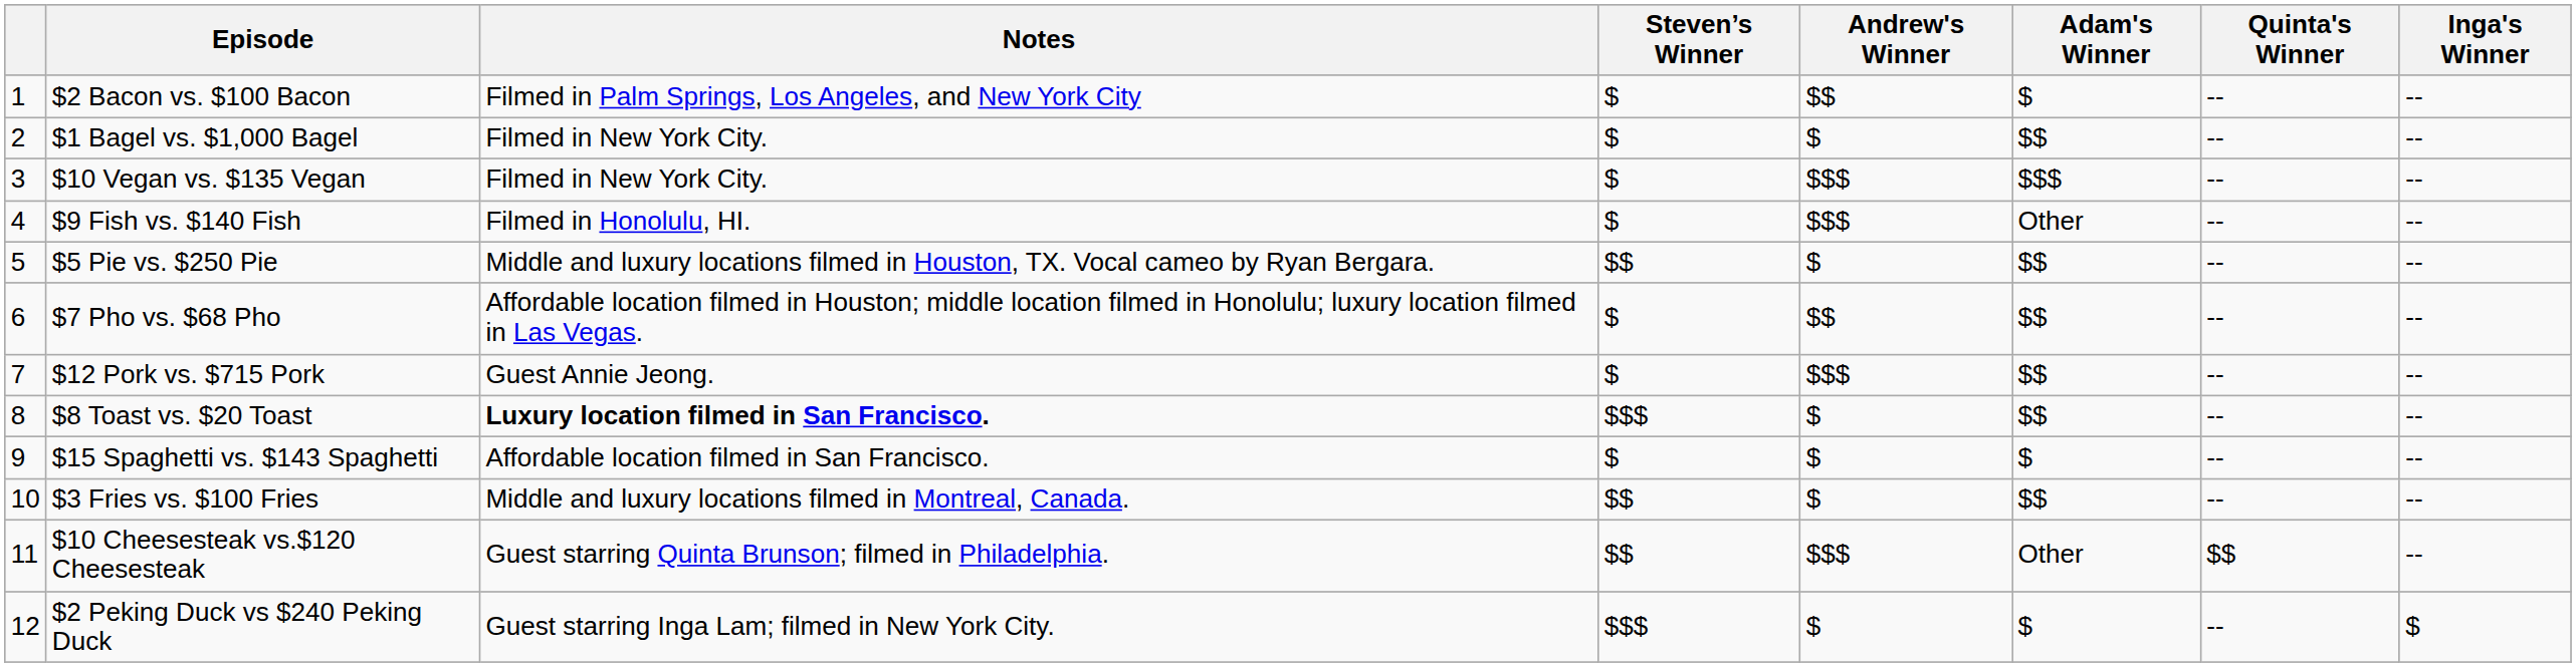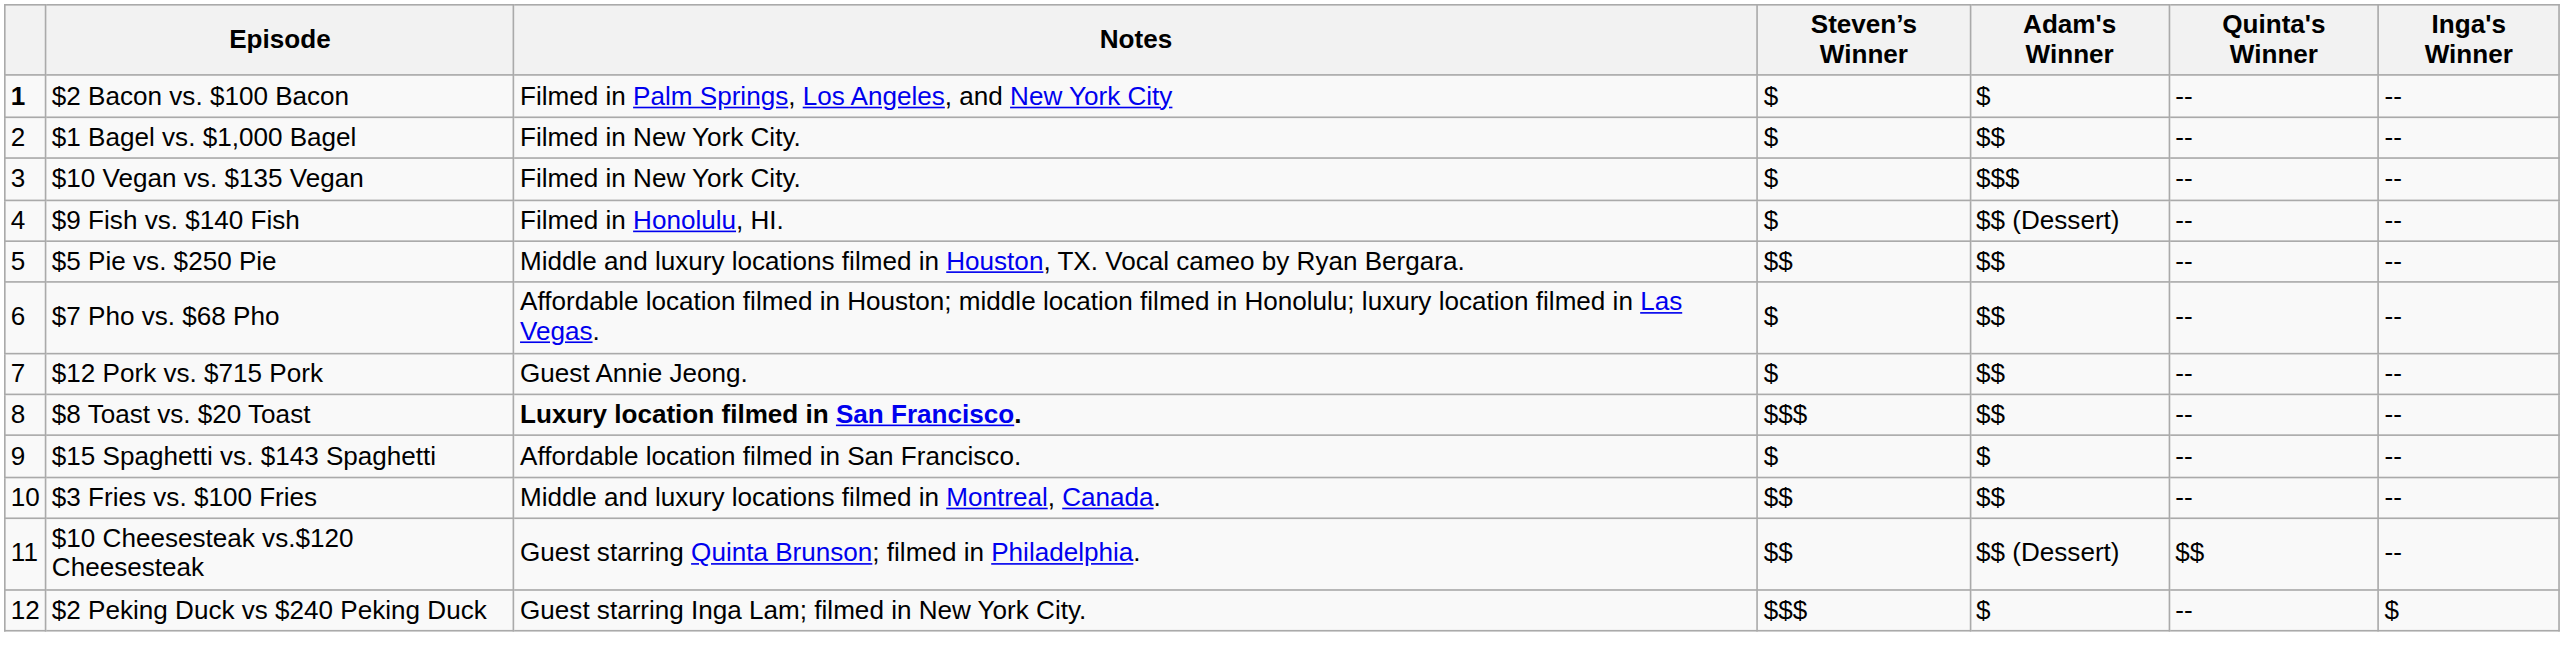 <table class="wikitable">
 <tr>
 <th></th>
 <th>Episode</th>
 <th>Notes</th>
 <th>Steven’s Winner</th>
-<th>Andrew's Winner</th>
 <th>Adam's Winner</th>
 <th>Quinta's Winner</th>
 <th>Inga's Winner</th>
 </tr>
 <tr>
-<td>1</td>
+<td><strong>1</strong></td>
 <td>$2 Bacon vs. $100 Bacon</td>
 <td>Filmed in <a href='#'>Palm Springs</a>, <a href='#'>Los Angeles</a>, and <a href='#'>New York City</a></td>
 <td>$</td>
-<td>$$</td>
 <td>$</td>
 <td>--</td>
 <td>--</td>
 </tr>
 <tr>
 <td>2</td>
 <td>$1 Bagel vs. $1,000 Bagel</td>
 <td>Filmed in New York City.</td>
-<td>$</td>
 <td>$</td>
 <td>$$</td>
 <td>--</td>
 <td>--</td>
 </tr>
 <tr>
 <td>3</td>
 <td>$10 Vegan vs. $135 Vegan</td>
 <td>Filmed in New York City.</td>
 <td>$</td>
 <td>$$$</td>
-<td>$$$</td>
 <td>--</td>
 <td>--</td>
 </tr>
 <tr>
 <td>4</td>
 <td>$9 Fish vs. $140 Fish</td>
 <td>Filmed in <a href='#'>Honolulu</a>, HI.</td>
 <td>$</td>
-<td>$$$</td>
-<td>Other</td>
+<td>$$ (Dessert)</td>
 <td>--</td>
 <td>--</td>
 </tr>
 <tr>
 <td>5</td>
 <td>$5 Pie vs. $250 Pie</td>
 <td>Middle and luxury locations filmed in <a href='#'>Houston</a>, TX. Vocal cameo by Ryan Bergara.</td>
 <td>$$</td>
-<td>$</td>
 <td>$$</td>
 <td>--</td>
 <td>--</td>
 </tr>
 <tr>
 <td>6</td>
 <td>$7 Pho vs. $68 Pho</td>
 <td>Affordable location filmed in Houston; middle location filmed in Honolulu; luxury location filmed in <a href='#'>Las Vegas</a>.</td>
 <td>$</td>
 <td>$$</td>
-<td>$$</td>
 <td>--</td>
 <td>--</td>
 </tr>
 <tr>
 <td>7</td>
 <td>$12 Pork vs. $715 Pork</td>
 <td>Guest Annie Jeong.</td>
 <td>$</td>
-<td>$$$</td>
 <td>$$</td>
 <td>--</td>
 <td>--</td>
 </tr>
 <tr>
 <td>8</td>
 <td>$8 Toast vs. $20 Toast</td>
 <td><strong>Luxury location filmed in <a href='#'>San Francisco</a>.</strong></td>
 <td>$$$</td>
-<td>$</td>
 <td>$$</td>
 <td>--</td>
 <td>--</td>
 </tr>
 <tr>
 <td>9</td>
 <td>$15 Spaghetti vs. $143 Spaghetti</td>
 <td>Affordable location filmed in San Francisco.</td>
 <td>$</td>
 <td>$</td>
-<td>$</td>
 <td>--</td>
 <td>--</td>
 </tr>
 <tr>
 <td>10</td>
 <td>$3 Fries vs. $100 Fries</td>
 <td>Middle and luxury locations filmed in <a href='#'>Montreal</a>, <a href='#'>Canada</a>.</td>
 <td>$$</td>
-<td>$</td>
 <td>$$</td>
 <td>--</td>
 <td>--</td>
 </tr>
 <tr>
 <td>11</td>
 <td>$10 Cheesesteak vs.$120 Cheesesteak</td>
 <td>Guest starring <a href='#'>Quinta Brunson</a>; filmed in <a href='#'>Philadelphia</a>.</td>
 <td>$$</td>
-<td>$$$</td>
-<td>Other</td>
+<td>$$ (Dessert)</td>
 <td>$$</td>
 <td>--</td>
 </tr>
 <tr>
 <td>12</td>
 <td>$2 Peking Duck vs $240 Peking Duck</td>
 <td>Guest starring Inga Lam; filmed in New York City.</td>
 <td>$$$</td>
 <td>$</td>
-<td>$</td>
 <td>--</td>
 <td>$</td>
 </tr>
 </table>
